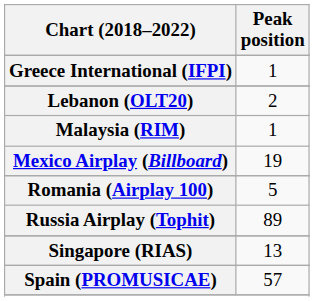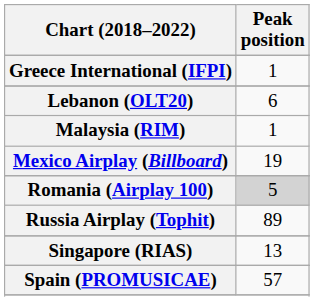 <table class="wikitable sortable plainrowheaders" style="text-align:center">
 <tr>
 <th scope="col">Chart (2018–2022)</th>
 <th scope="col">Peak<br> position</th>
 </tr>
 <tr>
 </tr>
 <tr>
 </tr>
 <tr>
 </tr>
 <tr>
 </tr>
 <tr>
 </tr>
 <tr>
 </tr>
 <tr>
 </tr>
 <tr>
 </tr>
 <tr>
 </tr>
 <tr>
 </tr>
 <tr>
 </tr>
 <tr>
 </tr>
 <tr>
 <th scope="row">Greece International (<a href='#'>IFPI</a>)</th>
 <td>1</td>
 </tr>
 <tr>
 </tr>
 <tr>
 </tr>
 <tr>
 </tr>
 <tr>
 </tr>
 <tr>
 <th scope="row">Lebanon (<a href='#'>OLT20</a>)</th>
-<td>2</td>
+<td>6</td>
 </tr>
 <tr>
 <th scope="row">Malaysia (<a href='#'>RIM</a>)</th>
 <td>1</td>
 </tr>
 <tr>
 <th scope="row"><a href='#'>Mexico Airplay</a> (<em><a href='#'>Billboard</a></em>)</th>
 <td>19</td>
 </tr>
 <tr>
 </tr>
 <tr>
 </tr>
 <tr>
 </tr>
 <tr>
 </tr>
 <tr>
 </tr>
 <tr>
 <th scope="row">Romania (<a href='#'>Airplay 100</a>)</th>
-<td>5</td>
+<td style="background: lightgrey;">5</td>
 </tr>
 <tr>
 <th scope="row">Russia Airplay (<a href='#'>Tophit</a>)</th>
 <td>89</td>
 </tr>
 <tr>
 </tr>
 <tr>
 <th scope="row">Singapore (RIAS)</th>
 <td>13</td>
 </tr>
 <tr>
 </tr>
 <tr>
 </tr>
 <tr>
 <th scope="row">Spain (<a href='#'>PROMUSICAE</a>)</th>
 <td>57</td>
 </tr>
 <tr>
 </tr>
 <tr>
 </tr>
 <tr>
 </tr>
 <tr>
 </tr>
 <tr>
 </tr>
 <tr>
 </tr>
 <tr>
 </tr>
 </table>
